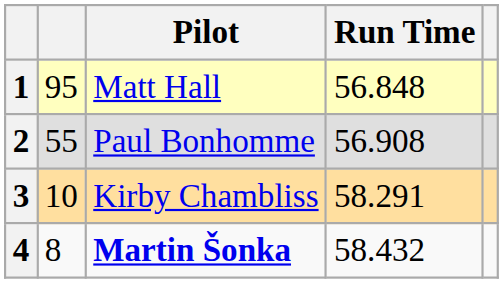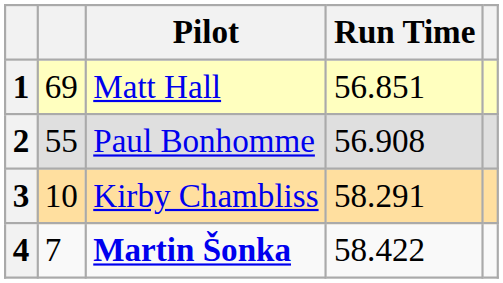 <table class="wikitable" style="font-size: 95%;">
 <tr>
 <th></th>
 <th></th>
 <th>Pilot</th>
 <th>Run Time</th>
 <th></th>
 </tr>
 <tr>
 <th>1</th>
-<td style="background:#ffffbf;">95</td>
+<td style="background:#ffffbf;">69</td>
 <td style="background:#ffffbf;"> <a href='#'>Matt Hall</a></td>
-<td style="background:#ffffbf;">56.848</td>
+<td style="background:#ffffbf;">56.851</td>
 <td style="background:#ffffbf;"></td>
 </tr>
 <tr>
 <th>2</th>
 <td style="background:#dfdfdf;">55</td>
 <td style="background:#dfdfdf;"> <a href='#'>Paul Bonhomme</a></td>
 <td style="background:#dfdfdf;">56.908</td>
 <td style="background:#dfdfdf;"></td>
 </tr>
 <tr>
 <th>3</th>
 <td style="background:#ffdf9f;">10</td>
 <td style="background:#ffdf9f;"> <a href='#'>Kirby Chambliss</a></td>
 <td style="background:#ffdf9f;">58.291</td>
 <td style="background:#ffdf9f;"></td>
 </tr>
 <tr>
 <th>4</th>
-<td>8</td>
+<td>7</td>
 <td><strong> <a href='#'>Martin Šonka</a></strong></td>
-<td>58.432</td>
+<td>58.422</td>
 <td></td>
 </tr>
 </table>
